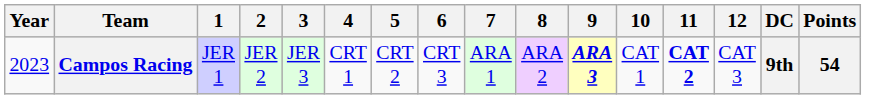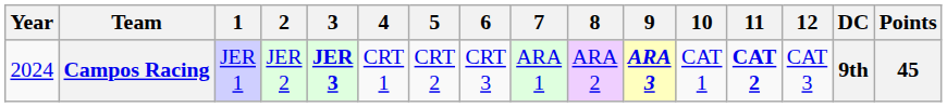 <table class="wikitable" style="text-align:center; font-size:85%">
 <tr>
 <th>Year</th>
 <th>Team</th>
 <th>1</th>
 <th>2</th>
 <th>3</th>
 <th>4</th>
 <th>5</th>
 <th>6</th>
 <th>7</th>
 <th>8</th>
 <th>9</th>
 <th>10</th>
 <th>11</th>
 <th>12</th>
 <th>DC</th>
 <th>Points</th>
 </tr>
 <tr>
-<td><a href='#'>2023</a></td>
+<td><a href='#'>2024</a></td>
 <th nowrap><a href='#'>Campos Racing</a></th>
 <td style="background:#CFCFFF;"><a href='#'>JER<br>1</a><br></td>
 <td style="background:#DFFFDF;"><a href='#'>JER<br>2</a><br></td>
-<td style="background:#DFFFDF;"><a href='#'>JER<br>3</a><br></td>
+<td style="background:#DFFFDF;"><strong><a href='#'>JER<br>3</a><br></strong></td>
 <td><a href='#'>CRT<br>1</a></td>
 <td><a href='#'>CRT<br>2</a></td>
 <td><a href='#'>CRT<br>3</a></td>
 <td style="background:#DFFFDF;"><a href='#'>ARA<br>1</a><br></td>
 <td style="background:#EFCFFF;"><a href='#'>ARA<br>2</a><br></td>
 <td style="background:#FFFFBF;"><strong><em><a href='#'>ARA<br>3</a></em></strong><br></td>
 <td><a href='#'>CAT<br>1</a></td>
 <td><strong><a href='#'>CAT<br>2</a></strong></td>
 <td><a href='#'>CAT<br>3</a></td>
 <th>9th</th>
-<th>54</th>
+<th>45</th>
 </tr>
 </table>
